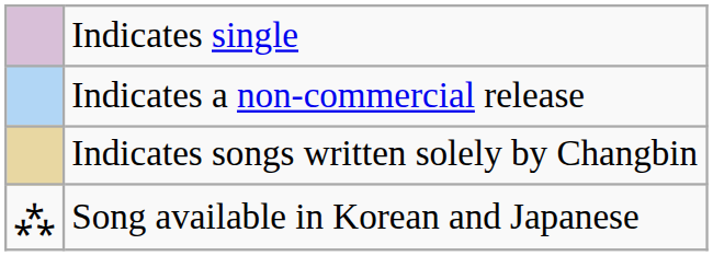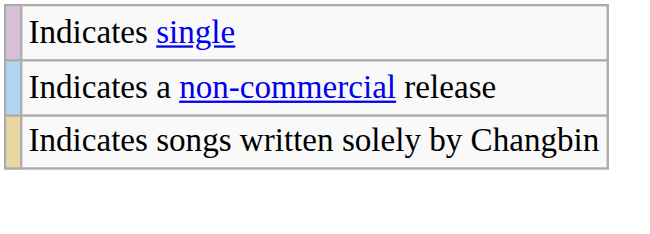 <table class="wikitable" style="font-size:90%;">
 <tr>
 <td style="background-color:#D8BFD8"></td>
 <td>Indicates <a href='#'>single</a></td>
 </tr>
 <tr>
 <td style="background-color:#b1d6f5"></td>
 <td>Indicates a <a href='#'>non-commercial</a> release</td>
 </tr>
 <tr>
 <td scope="row" style="background-color:#e8d7a2"></td>
 <td>Indicates songs written solely by Changbin</td>
 </tr>
-<tr>
-<td style="text-align:center">⁂</td>
-<td>Song available in Korean and Japanese</td>
-</tr>
 </table>
